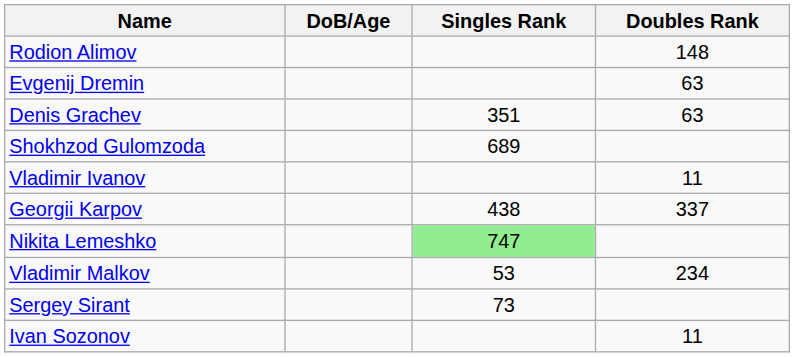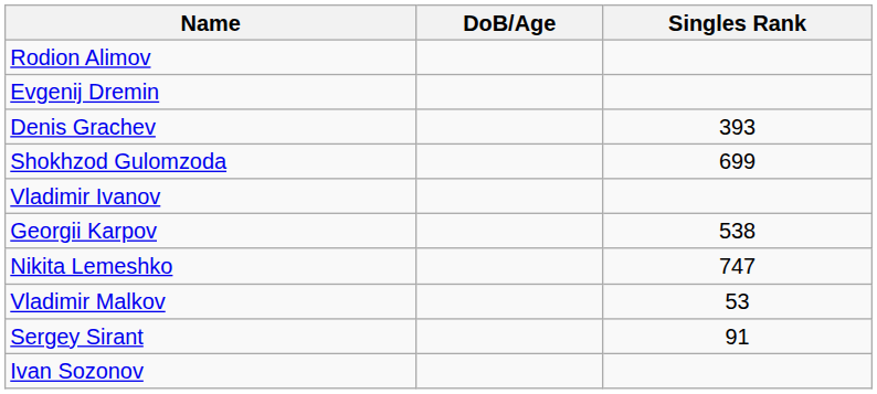 <table class="wikitable"  style="width:600px; font-size:95%;">
 <tr>
 <th align="left">Name</th>
 <th align="left">DoB/Age</th>
 <th align="left">Singles Rank</th>
-<th align="left">Doubles Rank</th>
 </tr>
 <tr>
 <td><a href='#'>Rodion Alimov</a></td>
 <td></td>
 <td align="center"></td>
-<td align="center">148</td>
 </tr>
 <tr>
 <td><a href='#'>Evgenij Dremin</a></td>
 <td></td>
 <td align="center"></td>
-<td align="center">63</td>
 </tr>
 <tr>
 <td><a href='#'>Denis Grachev</a></td>
 <td></td>
-<td align="center">351</td>
-<td align="center">63</td>
+<td align="center">393</td>
 </tr>
 <tr>
 <td><a href='#'>Shokhzod Gulomzoda</a></td>
 <td></td>
-<td align="center">689</td>
-<td align="center"></td>
+<td align="center">699</td>
 </tr>
 <tr>
 <td><a href='#'>Vladimir Ivanov</a></td>
 <td></td>
 <td align="center"></td>
-<td align="center">11</td>
 </tr>
 <tr>
 <td><a href='#'>Georgii Karpov</a></td>
 <td></td>
-<td align="center">438</td>
-<td align="center">337</td>
+<td align="center">538</td>
 </tr>
 <tr>
 <td><a href='#'>Nikita Lemeshko</a></td>
 <td></td>
-<td align="center" style="background: lightgreen;">747</td>
-<td align="center"></td>
+<td align="center">747</td>
 </tr>
 <tr>
 <td><a href='#'>Vladimir Malkov</a></td>
 <td></td>
 <td align="center">53</td>
-<td align="center">234</td>
 </tr>
 <tr>
 <td><a href='#'>Sergey Sirant</a></td>
 <td></td>
-<td align="center">73</td>
-<td align="center"></td>
+<td align="center">91</td>
 </tr>
 <tr>
 <td><a href='#'>Ivan Sozonov</a></td>
 <td></td>
 <td align="center"></td>
-<td align="center">11</td>
 </tr>
 </table>
